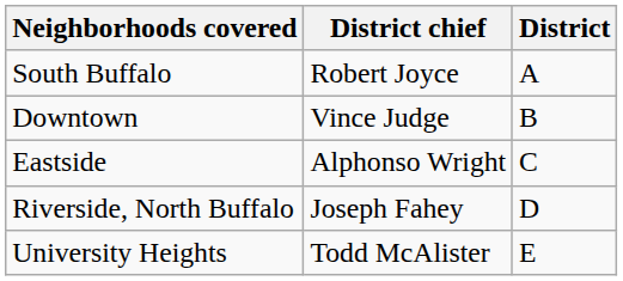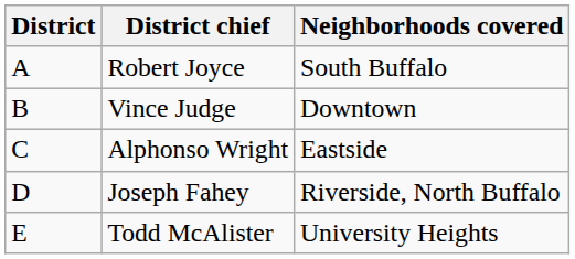 <table class="wikitable">
 <tr>
+<th>District</th>
+<th>District chief</th>
 <th>Neighborhoods covered</th>
-<th>District chief</th>
-<th>District</th>
 </tr>
 <tr>
+<td>A</td>
+<td>Robert Joyce</td>
 <td>South Buffalo</td>
-<td>Robert Joyce</td>
-<td>A</td>
 </tr>
 <tr>
+<td>B</td>
+<td>Vince Judge</td>
 <td>Downtown</td>
-<td>Vince Judge</td>
-<td>B</td>
 </tr>
 <tr>
+<td>C</td>
+<td>Alphonso Wright</td>
 <td>Eastside</td>
-<td>Alphonso Wright</td>
-<td>C</td>
 </tr>
 <tr>
+<td>D</td>
+<td>Joseph Fahey</td>
 <td>Riverside, North Buffalo</td>
-<td>Joseph Fahey</td>
-<td>D</td>
 </tr>
 <tr>
+<td>E</td>
+<td>Todd McAlister</td>
 <td>University Heights</td>
-<td>Todd McAlister</td>
-<td>E</td>
 </tr>
 </table>
